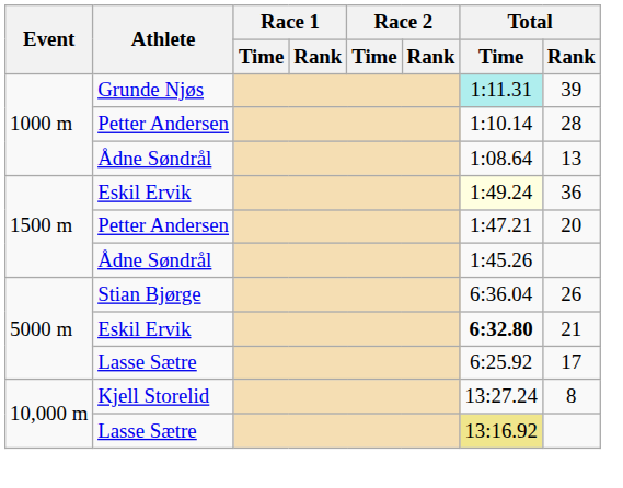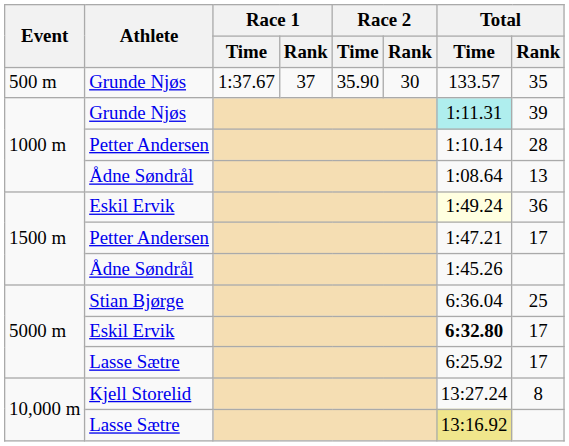 <table class="wikitable" border="1" style="font-size:90%">
 <tr>
 <th rowspan=2>Event</th>
 <th rowspan=2>Athlete</th>
 <th colspan=2>Race 1</th>
 <th colspan=2>Race 2</th>
 <th colspan=2>Total</th>
 </tr>
 <tr>
 <th>Time</th>
 <th>Rank</th>
 <th>Time</th>
 <th>Rank</th>
 <th>Time</th>
 <th>Rank</th>
+</tr>
+<tr>
+<td>500 m</td>
+<td><a href='#'>Grunde Njøs</a></td>
+<td align=center>1:37.67</td>
+<td align=center>37</td>
+<td align=center>35.90</td>
+<td align=center>30</td>
+<td align=center>133.57</td>
+<td align=center>35</td>
 </tr>
 <tr>
 <td rowspan=3>1000 m</td>
 <td><a href='#'>Grunde Njøs</a></td>
 <td colspan="4" bgcolor="wheat"></td>
 <td align=center style="background: paleturquoise;">1:11.31</td>
 <td align=center>39</td>
 </tr>
 <tr>
 <td><a href='#'>Petter Andersen</a></td>
 <td colspan="4" bgcolor="wheat"></td>
 <td align=center>1:10.14</td>
 <td align=center>28</td>
 </tr>
 <tr>
 <td><a href='#'>Ådne Søndrål</a></td>
 <td colspan="4" bgcolor="wheat"></td>
 <td align=center>1:08.64</td>
 <td align=center>13</td>
 </tr>
 <tr>
 <td rowspan=3>1500 m</td>
 <td><a href='#'>Eskil Ervik</a></td>
 <td colspan="4" bgcolor="wheat"></td>
 <td align=center style="background: lightyellow;">1:49.24</td>
 <td align=center>36</td>
 </tr>
 <tr>
 <td><a href='#'>Petter Andersen</a></td>
 <td colspan="4" bgcolor="wheat"></td>
 <td align=center>1:47.21</td>
-<td align=center>20</td>
+<td align=center>17</td>
 </tr>
 <tr>
 <td><a href='#'>Ådne Søndrål</a></td>
 <td colspan="4" bgcolor="wheat"></td>
 <td align=center>1:45.26</td>
 <td align=center></td>
 </tr>
 <tr>
 <td rowspan=3>5000 m</td>
 <td><a href='#'>Stian Bjørge</a></td>
 <td colspan="4" bgcolor="wheat"></td>
 <td align=center>6:36.04</td>
-<td align=center>26</td>
+<td align=center>25</td>
 </tr>
 <tr>
 <td><a href='#'>Eskil Ervik</a></td>
 <td colspan="4" bgcolor="wheat"></td>
 <td align=center><strong>6:32.80</strong></td>
-<td align=center>21</td>
+<td align=center>17</td>
 </tr>
 <tr>
 <td><a href='#'>Lasse Sætre</a></td>
 <td colspan="4" bgcolor="wheat"></td>
 <td align=center>6:25.92</td>
 <td align=center>17</td>
 </tr>
 <tr>
 <td rowspan=2>10,000 m</td>
 <td><a href='#'>Kjell Storelid</a></td>
 <td colspan="4" bgcolor="wheat"></td>
 <td align=center>13:27.24</td>
 <td align=center>8</td>
 </tr>
 <tr>
 <td><a href='#'>Lasse Sætre</a></td>
 <td colspan="4" bgcolor="wheat"></td>
 <td align=center style="background: khaki;">13:16.92</td>
 <td align=center></td>
 </tr>
 </table>
